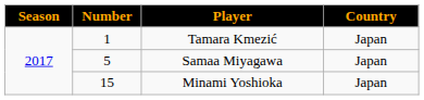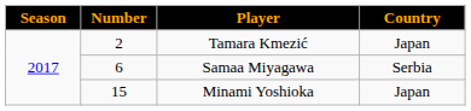 <table class="wikitable" style="text-align:center;">
 <tr>
 <th style="width:70px; background:black; color:orange;">Season</th>
 <th style="width:70px; background:black; color:orange;">Number</th>
 <th style="width:200px;background:black; color:orange;">Player</th>
 <th style="width:100px; background:black; color:orange;">Country</th>
 </tr>
 <tr>
 <td rowspan="3"><a href='#'>2017</a></td>
-<td>1</td>
+<td>2</td>
 <td>Tamara Kmezić</td>
 <td> Japan</td>
 </tr>
 <tr>
-<td>5</td>
+<td>6</td>
 <td>Samaa Miyagawa</td>
-<td> Japan</td>
+<td> Serbia</td>
 </tr>
 <tr>
 <td>15</td>
 <td>Minami Yoshioka</td>
 <td> Japan</td>
 </tr>
 </table>
